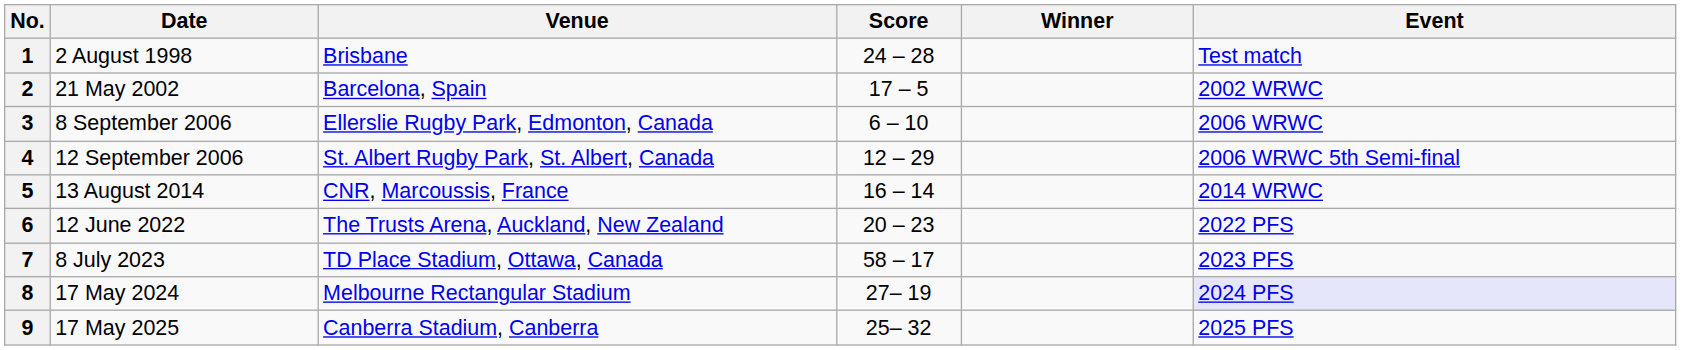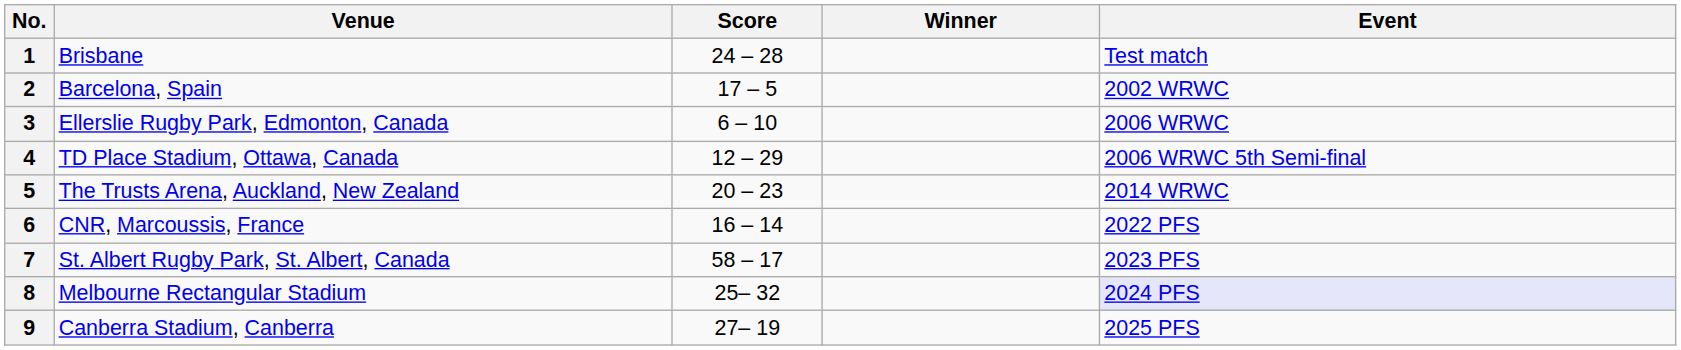 <table class="wikitable">
 <tr>
 <th style="width:1%">No.</th>
-<th style="width:15%">Date</th>
 <th style="width:29%">Venue</th>
 <th style="width:7%">Score</th>
 <th style="width:13%">Winner</th>
 <th style="width:27%">Event</th>
 </tr>
 <tr>
 <th>1</th>
-<td>2 August 1998</td>
 <td><a href='#'>Brisbane</a></td>
 <td align="center">24 – 28</td>
 <td></td>
 <td><a href='#'>Test match</a></td>
 </tr>
 <tr>
 <th>2</th>
-<td>21 May 2002</td>
 <td><a href='#'>Barcelona</a>, <a href='#'>Spain</a></td>
 <td align="center">17 – 5</td>
 <td></td>
 <td><a href='#'>2002 WRWC</a></td>
 </tr>
 <tr>
 <th>3</th>
-<td>8 September 2006</td>
 <td><a href='#'>Ellerslie Rugby Park</a>, <a href='#'>Edmonton</a>, <a href='#'>Canada</a></td>
 <td align="center">6 – 10</td>
 <td></td>
 <td><a href='#'>2006 WRWC</a></td>
 </tr>
 <tr>
 <th>4</th>
-<td>12 September 2006</td>
-<td><a href='#'>St. Albert Rugby Park</a>, <a href='#'>St. Albert</a>, <a href='#'>Canada</a></td>
+<td><a href='#'>TD Place Stadium</a>, <a href='#'>Ottawa</a>, <a href='#'>Canada</a></td>
 <td align="center">12 – 29</td>
 <td></td>
 <td><a href='#'>2006 WRWC 5th Semi-final</a></td>
 </tr>
 <tr>
 <th>5</th>
-<td>13 August 2014</td>
-<td><a href='#'>CNR</a>, <a href='#'>Marcoussis</a>, <a href='#'>France</a></td>
-<td align="center">16 – 14</td>
+<td><a href='#'>The Trusts Arena</a>, <a href='#'>Auckland</a>, <a href='#'>New Zealand</a></td>
+<td align="center">20 – 23</td>
 <td></td>
 <td><a href='#'>2014 WRWC</a></td>
 </tr>
 <tr>
 <th>6</th>
-<td>12 June 2022</td>
-<td><a href='#'>The Trusts Arena</a>, <a href='#'>Auckland</a>, <a href='#'>New Zealand</a></td>
-<td align="center">20 – 23</td>
+<td><a href='#'>CNR</a>, <a href='#'>Marcoussis</a>, <a href='#'>France</a></td>
+<td align="center">16 – 14</td>
 <td></td>
 <td><a href='#'>2022 PFS</a></td>
 </tr>
 <tr>
 <th>7</th>
-<td>8 July 2023</td>
-<td><a href='#'>TD Place Stadium</a>, <a href='#'>Ottawa</a>, <a href='#'>Canada</a></td>
+<td><a href='#'>St. Albert Rugby Park</a>, <a href='#'>St. Albert</a>, <a href='#'>Canada</a></td>
 <td align="center">58 – 17</td>
 <td></td>
 <td><a href='#'>2023 PFS</a></td>
 </tr>
 <tr>
 <th>8</th>
-<td>17 May 2024</td>
 <td><a href='#'>Melbourne Rectangular Stadium</a></td>
-<td align="center">27– 19</td>
+<td align="center">25– 32</td>
 <td></td>
 <td style="background: lavender;"><a href='#'>2024 PFS</a></td>
 </tr>
 <tr>
 <th>9</th>
-<td>17 May 2025</td>
 <td><a href='#'>Canberra Stadium</a>, <a href='#'>Canberra</a></td>
-<td align="center">25– 32</td>
+<td align="center">27– 19</td>
 <td></td>
 <td><a href='#'>2025 PFS</a></td>
 </tr>
 </table>
